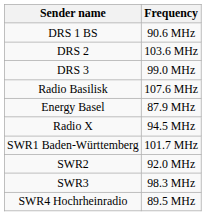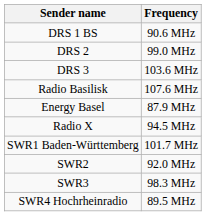 <table class="wikitable">
 <tr>
 <th>Sender name</th>
 <th>Frequency</th>
 </tr>
 <tr align="center">
 <td>DRS 1 BS</td>
 <td>90.6 MHz</td>
 </tr>
 <tr align="center">
 <td>DRS 2</td>
-<td>103.6 MHz</td>
+<td>99.0 MHz</td>
 </tr>
 <tr align="center">
 <td>DRS 3</td>
-<td>99.0 MHz</td>
+<td>103.6 MHz</td>
 </tr>
 <tr align="center">
 <td>Radio Basilisk</td>
 <td>107.6 MHz</td>
 </tr>
 <tr align="center">
 <td>Energy Basel</td>
 <td>87.9 MHz</td>
 </tr>
 <tr align="center">
 <td>Radio X</td>
 <td>94.5 MHz</td>
 </tr>
 <tr align="center">
 <td>SWR1 Baden-Württemberg</td>
 <td>101.7 MHz</td>
 </tr>
 <tr align="center">
 <td>SWR2</td>
 <td>92.0 MHz</td>
 </tr>
 <tr align="center">
 <td>SWR3</td>
 <td>98.3 MHz</td>
 </tr>
 <tr align="center">
 <td>SWR4 Hochrheinradio</td>
 <td>89.5 MHz</td>
 </tr>
 </table>
